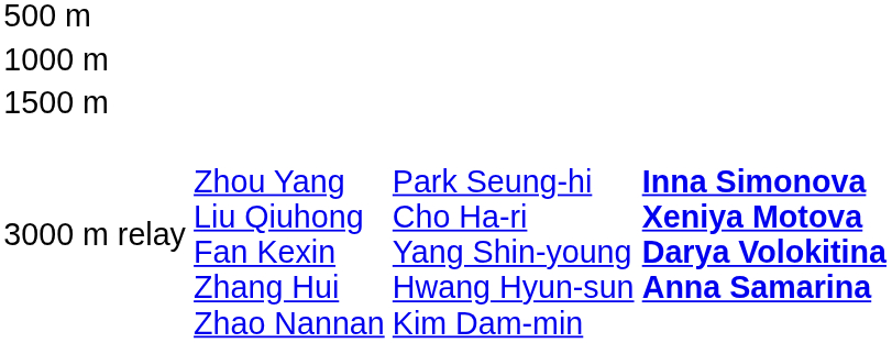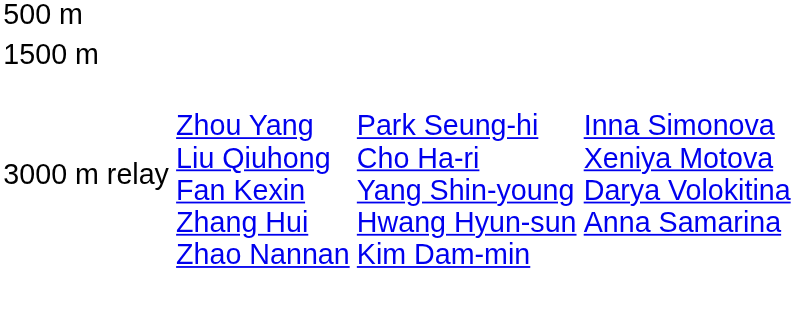 <table>
 <tr>
 <td>500 m<br></td>
-<td></td>
-<td></td>
-<td></td>
-</tr>
-<tr>
-<td>1000 m<br></td>
 <td></td>
 <td></td>
 <td></td>
 </tr>
 <tr>
 <td>1500 m<br></td>
 <td></td>
 <td></td>
 <td></td>
 </tr>
 <tr>
 <td>3000 m relay<br></td>
 <td><br><a href='#'>Zhou Yang</a><br><a href='#'>Liu Qiuhong</a><br><a href='#'>Fan Kexin</a><br><a href='#'>Zhang Hui</a><br><a href='#'>Zhao Nannan</a></td>
 <td><br><a href='#'>Park Seung-hi</a><br><a href='#'>Cho Ha-ri</a><br><a href='#'>Yang Shin-young</a><br><a href='#'>Hwang Hyun-sun</a><br><a href='#'>Kim Dam-min</a></td>
-<td valign=top><strong><br><a href='#'>Inna Simonova</a><br><a href='#'>Xeniya Motova</a><br><a href='#'>Darya Volokitina</a><br><a href='#'>Anna Samarina</a></strong></td>
+<td valign=top><br><a href='#'>Inna Simonova</a><br><a href='#'>Xeniya Motova</a><br><a href='#'>Darya Volokitina</a><br><a href='#'>Anna Samarina</a></td>
 </tr>
 </table>
